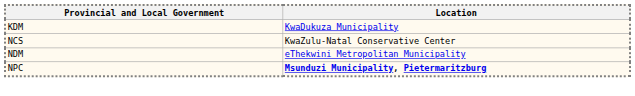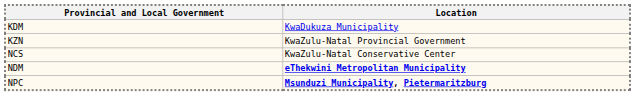 <table class="wikitable sortable collapsible"  style="width:60%; background:#fffaef; border:dotted gray;">
 <tr>
 <th>Provincial and Local Government</th>
 <th>Location</th>
 </tr>
 <tr>
 <td>KDM</td>
 <td><a href='#'>KwaDukuza Municipality</a></td>
 </tr>
 <tr>
+<td>KZN</td>
+<td>KwaZulu-Natal Provincial Government</td>
+</tr>
+<tr>
 <td>NCS</td>
 <td>KwaZulu-Natal Conservative Center</td>
 </tr>
 <tr>
 <td>NDM</td>
-<td><a href='#'>eThekwini Metropolitan Municipality</a></td>
+<td><strong><a href='#'>eThekwini Metropolitan Municipality</a></strong></td>
 </tr>
 <tr>
 <td>NPC</td>
 <td><strong><a href='#'>Msunduzi Municipality</a>, <a href='#'>Pietermaritzburg</a></strong></td>
 </tr>
 </table>
